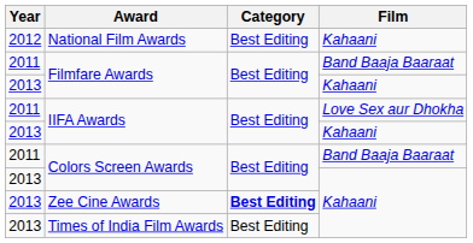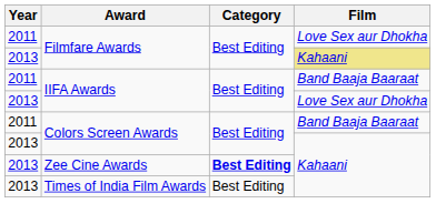 <table class="wikitable">
 <tr>
 <th>Year</th>
 <th>Award</th>
 <th>Category</th>
 <th>Film</th>
 </tr>
 <tr>
-<td><a href='#'>2012</a></td>
-<td><a href='#'>National Film Awards</a></td>
-<td><a href='#'>Best Editing</a></td>
-<td><em><a href='#'>Kahaani</a></em> </td>
+<td><a href='#'>2011</a></td>
+<td rowspan="2"><a href='#'>Filmfare Awards</a></td>
+<td rowspan="2"><a href='#'>Best Editing</a></td>
+<td><em><a href='#'>Love Sex aur Dhokha</a></em> </td>
+</tr>
+<tr>
+<td><a href='#'>2013</a></td>
+<td style="background: khaki;"><em><a href='#'>Kahaani</a></em></td>
 </tr>
 <tr>
 <td><a href='#'>2011</a></td>
-<td rowspan="2"><a href='#'>Filmfare Awards</a></td>
+<td rowspan="2"><a href='#'>IIFA Awards</a></td>
 <td rowspan="2"><a href='#'>Best Editing</a></td>
 <td><em><a href='#'>Band Baaja Baaraat</a></em> </td>
 </tr>
 <tr>
 <td><a href='#'>2013</a></td>
-<td><em><a href='#'>Kahaani</a></em></td>
-</tr>
-<tr>
-<td><a href='#'>2011</a></td>
-<td rowspan="2"><a href='#'>IIFA Awards</a></td>
-<td rowspan="2"><a href='#'>Best Editing</a></td>
 <td><em><a href='#'>Love Sex aur Dhokha</a></em> </td>
-</tr>
-<tr>
-<td><a href='#'>2013</a></td>
-<td><em><a href='#'>Kahaani</a></em></td>
 </tr>
 <tr>
 <td>2011</td>
 <td rowspan="2"><a href='#'>Colors Screen Awards</a></td>
 <td rowspan="2"><a href='#'>Best Editing</a></td>
 <td><em><a href='#'>Band Baaja Baaraat</a></em></td>
 </tr>
 <tr>
 <td>2013</td>
 <td rowspan="3"><em><a href='#'>Kahaani</a></em></td>
 </tr>
 <tr>
 <td><a href='#'>2013</a></td>
 <td><a href='#'>Zee Cine Awards</a></td>
 <td><strong><a href='#'>Best Editing</a></strong></td>
 </tr>
 <tr>
 <td>2013</td>
 <td><a href='#'>Times of India Film Awards</a></td>
 <td>Best Editing</td>
 </tr>
 </table>
